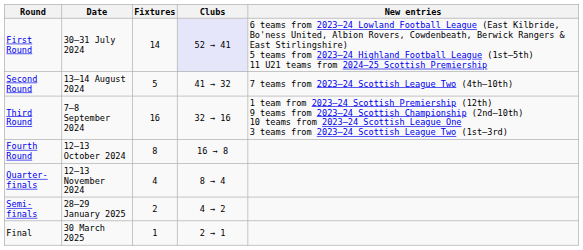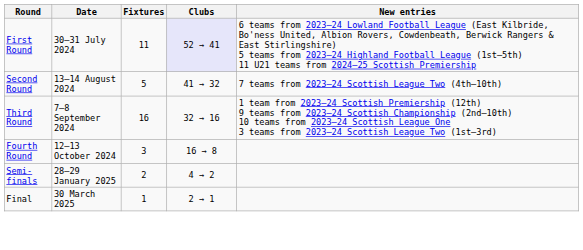 <table class="wikitable">
 <tr>
 <th>Round</th>
 <th>Date</th>
 <th>Fixtures</th>
 <th width="100">Clubs</th>
 <th>New entries</th>
 </tr>
 <tr align="center">
 <td align="left"><a href='#'>First Round</a></td>
 <td align="left">30–31 July 2024</td>
-<td>14</td>
+<td>11</td>
 <td style="background: lavender;">52 → 41</td>
 <td align="left">6 teams from <a href='#'>2023–24 Lowland Football League</a> (East Kilbride, Bo'ness United, Albion Rovers, Cowdenbeath, Berwick Rangers & East Stirlingshire)<br>5 teams from <a href='#'>2023–24 Highland Football League</a> (1st–5th)<br>11 U21 teams from <a href='#'>2024–25 Scottish Premiership</a></td>
 </tr>
 <tr align="center">
 <td align="left"><a href='#'>Second Round</a></td>
 <td align="left">13–14 August 2024</td>
 <td>5</td>
 <td>41 → 32</td>
 <td align="left">7 teams from <a href='#'>2023–24 Scottish League Two</a> (4th–10th)</td>
 </tr>
 <tr align="center">
 <td align="left"><a href='#'>Third Round</a></td>
 <td align="left">7–8 September 2024</td>
 <td>16</td>
 <td>32 → 16</td>
 <td align="left">1 team from <a href='#'>2023–24 Scottish Premiership</a> (12th)<br>9 teams from <a href='#'>2023–24 Scottish Championship</a> (2nd–10th)<br>10 teams from <a href='#'>2023–24 Scottish League One</a><br>3 teams from <a href='#'>2023–24 Scottish League Two</a> (1st–3rd)</td>
 </tr>
 <tr align="center">
 <td align="left"><a href='#'>Fourth Round</a></td>
 <td align="left">12–13 October 2024</td>
-<td>8</td>
+<td>3</td>
 <td>16 → 8</td>
-<td></td>
-</tr>
-<tr align="center">
-<td align="left"><a href='#'>Quarter-finals</a></td>
-<td align="left">12–13 November 2024</td>
-<td>4</td>
-<td>8 → 4</td>
 <td></td>
 </tr>
 <tr align="center">
 <td align="left"><a href='#'>Semi-finals</a></td>
 <td align="left">28–29 January 2025</td>
 <td>2</td>
 <td>4 → 2</td>
 <td></td>
 </tr>
 <tr align="center">
 <td align="left">Final</td>
 <td align="left">30 March 2025</td>
 <td>1</td>
 <td>2 → 1</td>
 <td></td>
 </tr>
 </table>
